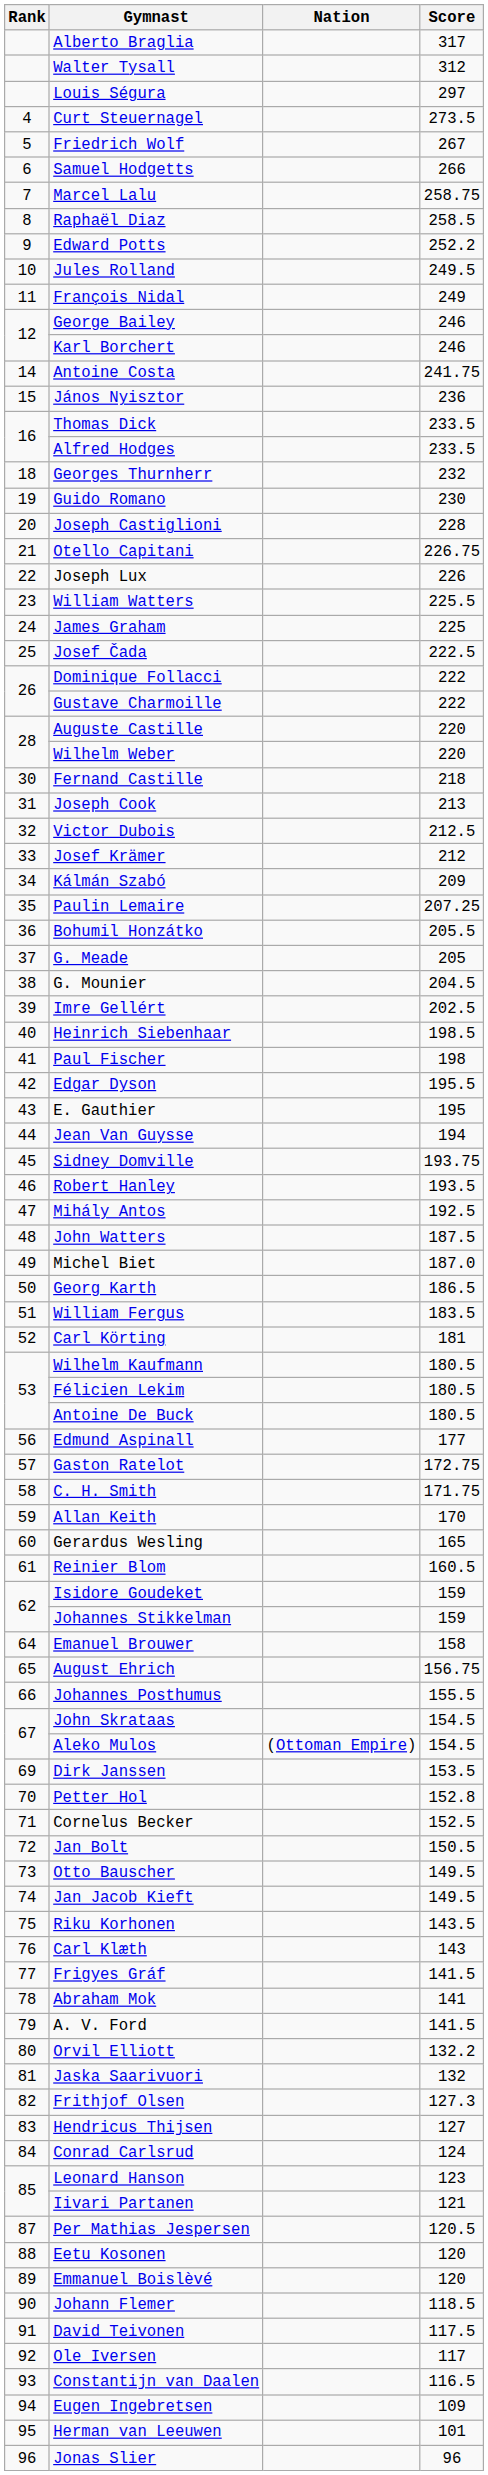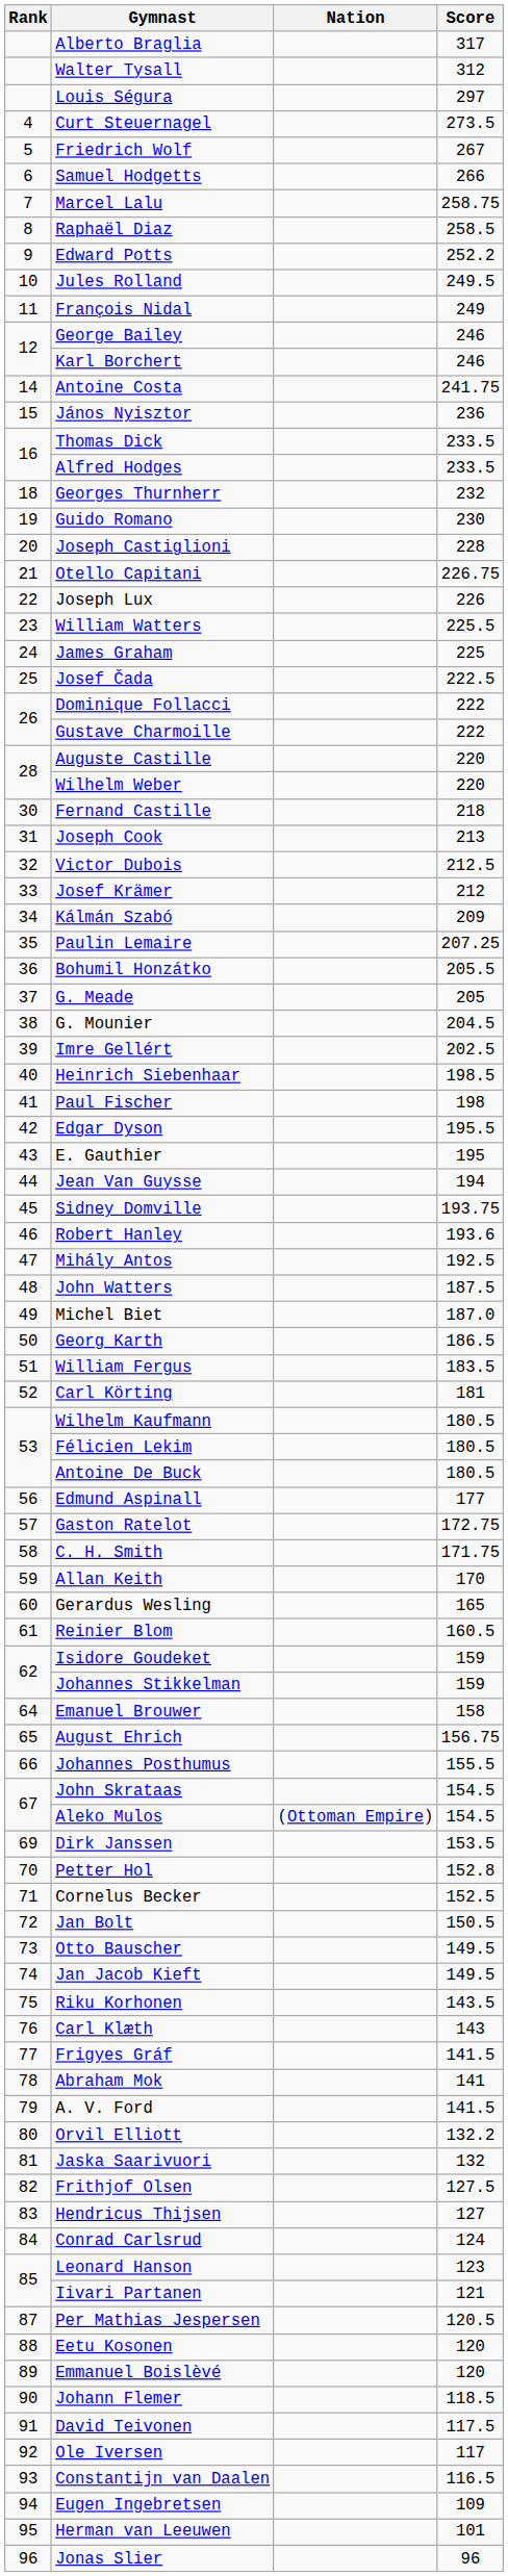 <table class="wikitable sortable" style="text-align:center">
 <tr>
 <th>Rank</th>
 <th>Gymnast</th>
 <th>Nation</th>
 <th>Score</th>
 </tr>
 <tr>
 <td></td>
 <td align=left><a href='#'>Alberto Braglia</a></td>
 <td align=left></td>
 <td>317</td>
 </tr>
 <tr>
 <td></td>
 <td align=left><a href='#'>Walter Tysall</a></td>
 <td align=left></td>
 <td>312</td>
 </tr>
 <tr>
 <td></td>
 <td align=left><a href='#'>Louis Ségura</a></td>
 <td align=left></td>
 <td>297</td>
 </tr>
 <tr>
 <td>4</td>
 <td align=left><a href='#'>Curt Steuernagel</a></td>
 <td align=left></td>
 <td>273.5</td>
 </tr>
 <tr>
 <td>5</td>
 <td align=left><a href='#'>Friedrich Wolf</a></td>
 <td align=left></td>
 <td>267</td>
 </tr>
 <tr>
 <td>6</td>
 <td align=left><a href='#'>Samuel Hodgetts</a></td>
 <td align=left></td>
 <td>266</td>
 </tr>
 <tr>
 <td>7</td>
 <td align=left><a href='#'>Marcel Lalu</a></td>
 <td align=left></td>
 <td>258.75</td>
 </tr>
 <tr>
 <td>8</td>
 <td align=left><a href='#'>Raphaël Diaz</a></td>
 <td align=left></td>
 <td>258.5</td>
 </tr>
 <tr>
 <td>9</td>
 <td align=left><a href='#'>Edward Potts</a></td>
 <td align=left></td>
 <td>252.2</td>
 </tr>
 <tr>
 <td>10</td>
 <td align=left><a href='#'>Jules Rolland</a></td>
 <td align=left></td>
 <td>249.5</td>
 </tr>
 <tr>
 <td>11</td>
 <td align=left><a href='#'>François Nidal</a></td>
 <td align=left></td>
 <td>249</td>
 </tr>
 <tr>
 <td rowspan=2>12</td>
 <td align=left><a href='#'>George Bailey</a></td>
 <td align=left></td>
 <td>246</td>
 </tr>
 <tr>
 <td align=left><a href='#'>Karl Borchert</a></td>
 <td align=left></td>
 <td>246</td>
 </tr>
 <tr>
 <td>14</td>
 <td align=left><a href='#'>Antoine Costa</a></td>
 <td align=left></td>
 <td>241.75</td>
 </tr>
 <tr>
 <td>15</td>
 <td align=left><a href='#'>János Nyisztor</a></td>
 <td align=left></td>
 <td>236</td>
 </tr>
 <tr>
 <td rowspan=2>16</td>
 <td align=left><a href='#'>Thomas Dick</a></td>
 <td align=left></td>
 <td>233.5</td>
 </tr>
 <tr>
 <td align=left><a href='#'>Alfred Hodges</a></td>
 <td align=left></td>
 <td>233.5</td>
 </tr>
 <tr>
 <td>18</td>
 <td align=left><a href='#'>Georges Thurnherr</a></td>
 <td align=left></td>
 <td>232</td>
 </tr>
 <tr>
 <td>19</td>
 <td align=left><a href='#'>Guido Romano</a></td>
 <td align=left></td>
 <td>230</td>
 </tr>
 <tr>
 <td>20</td>
 <td align=left><a href='#'>Joseph Castiglioni</a></td>
 <td align=left></td>
 <td>228</td>
 </tr>
 <tr>
 <td>21</td>
 <td align=left><a href='#'>Otello Capitani</a></td>
 <td align=left></td>
 <td>226.75</td>
 </tr>
 <tr>
 <td>22</td>
 <td align=left>Joseph Lux</td>
 <td align=left></td>
 <td>226</td>
 </tr>
 <tr>
 <td>23</td>
 <td align=left><a href='#'>William Watters</a></td>
 <td align=left></td>
 <td>225.5</td>
 </tr>
 <tr>
 <td>24</td>
 <td align=left><a href='#'>James Graham</a></td>
 <td align=left></td>
 <td>225</td>
 </tr>
 <tr>
 <td>25</td>
 <td align=left><a href='#'>Josef Čada</a></td>
 <td align=left></td>
 <td>222.5</td>
 </tr>
 <tr>
 <td rowspan=2>26</td>
 <td align=left><a href='#'>Dominique Follacci</a></td>
 <td align=left></td>
 <td>222</td>
 </tr>
 <tr>
 <td align=left><a href='#'>Gustave Charmoille</a></td>
 <td align=left></td>
 <td>222</td>
 </tr>
 <tr>
 <td rowspan=2>28</td>
 <td align=left><a href='#'>Auguste Castille</a></td>
 <td align=left></td>
 <td>220</td>
 </tr>
 <tr>
 <td align=left><a href='#'>Wilhelm Weber</a></td>
 <td align=left></td>
 <td>220</td>
 </tr>
 <tr>
 <td>30</td>
 <td align=left><a href='#'>Fernand Castille</a></td>
 <td align=left></td>
 <td>218</td>
 </tr>
 <tr>
 <td>31</td>
 <td align=left><a href='#'>Joseph Cook</a></td>
 <td align=left></td>
 <td>213</td>
 </tr>
 <tr>
 <td>32</td>
 <td align=left><a href='#'>Victor Dubois</a></td>
 <td align=left></td>
 <td>212.5</td>
 </tr>
 <tr>
 <td>33</td>
 <td align=left><a href='#'>Josef Krämer</a></td>
 <td align=left></td>
 <td>212</td>
 </tr>
 <tr>
 <td>34</td>
 <td align=left><a href='#'>Kálmán Szabó</a></td>
 <td align=left></td>
 <td>209</td>
 </tr>
 <tr>
 <td>35</td>
 <td align=left><a href='#'>Paulin Lemaire</a></td>
 <td align=left></td>
 <td>207.25</td>
 </tr>
 <tr>
 <td>36</td>
 <td align=left><a href='#'>Bohumil Honzátko</a></td>
 <td align=left></td>
 <td>205.5</td>
 </tr>
 <tr>
 <td>37</td>
 <td align=left><a href='#'>G. Meade</a></td>
 <td align=left></td>
 <td>205</td>
 </tr>
 <tr>
 <td>38</td>
 <td align=left>G. Mounier</td>
 <td align=left></td>
 <td>204.5</td>
 </tr>
 <tr>
 <td>39</td>
 <td align=left><a href='#'>Imre Gellért</a></td>
 <td align=left></td>
 <td>202.5</td>
 </tr>
 <tr>
 <td>40</td>
 <td align=left><a href='#'>Heinrich Siebenhaar</a></td>
 <td align=left></td>
 <td>198.5</td>
 </tr>
 <tr>
 <td>41</td>
 <td align=left><a href='#'>Paul Fischer</a></td>
 <td align=left></td>
 <td>198</td>
 </tr>
 <tr>
 <td>42</td>
 <td align=left><a href='#'>Edgar Dyson</a></td>
 <td align=left></td>
 <td>195.5</td>
 </tr>
 <tr>
 <td>43</td>
 <td align=left>E. Gauthier</td>
 <td align=left></td>
 <td>195</td>
 </tr>
 <tr>
 <td>44</td>
 <td align=left><a href='#'>Jean Van Guysse</a></td>
 <td align=left></td>
 <td>194</td>
 </tr>
 <tr>
 <td>45</td>
 <td align=left><a href='#'>Sidney Domville</a></td>
 <td align=left></td>
 <td>193.75</td>
 </tr>
 <tr>
 <td>46</td>
 <td align=left><a href='#'>Robert Hanley</a></td>
 <td align=left></td>
-<td>193.5</td>
+<td>193.6</td>
 </tr>
 <tr>
 <td>47</td>
 <td align=left><a href='#'>Mihály Antos</a></td>
 <td align=left></td>
 <td>192.5</td>
 </tr>
 <tr>
 <td>48</td>
 <td align=left><a href='#'>John Watters</a></td>
 <td align=left></td>
 <td>187.5</td>
 </tr>
 <tr>
 <td>49</td>
 <td align=left>Michel Biet</td>
 <td align=left></td>
 <td>187.0</td>
 </tr>
 <tr>
 <td>50</td>
 <td align=left><a href='#'>Georg Karth</a></td>
 <td align=left></td>
 <td>186.5</td>
 </tr>
 <tr>
 <td>51</td>
 <td align=left><a href='#'>William Fergus</a></td>
 <td align=left></td>
 <td>183.5</td>
 </tr>
 <tr>
 <td>52</td>
 <td align=left><a href='#'>Carl Körting</a></td>
 <td align=left></td>
 <td>181</td>
 </tr>
 <tr>
 <td rowspan=3>53</td>
 <td align=left><a href='#'>Wilhelm Kaufmann</a></td>
 <td align=left></td>
 <td>180.5</td>
 </tr>
 <tr>
 <td align=left><a href='#'>Félicien Lekim</a></td>
 <td align=left></td>
 <td>180.5</td>
 </tr>
 <tr>
 <td align=left><a href='#'>Antoine De Buck</a></td>
 <td align=left></td>
 <td>180.5</td>
 </tr>
 <tr>
 <td>56</td>
 <td align=left><a href='#'>Edmund Aspinall</a></td>
 <td align=left></td>
 <td>177</td>
 </tr>
 <tr>
 <td>57</td>
 <td align=left><a href='#'>Gaston Ratelot</a></td>
 <td align=left></td>
 <td>172.75</td>
 </tr>
 <tr>
 <td>58</td>
 <td align=left><a href='#'>C. H. Smith</a></td>
 <td align=left></td>
 <td>171.75</td>
 </tr>
 <tr>
 <td>59</td>
 <td align=left><a href='#'>Allan Keith</a></td>
 <td align=left></td>
 <td>170</td>
 </tr>
 <tr>
 <td>60</td>
 <td align=left>Gerardus Wesling</td>
 <td align=left></td>
 <td>165</td>
 </tr>
 <tr>
 <td>61</td>
 <td align=left><a href='#'>Reinier Blom</a></td>
 <td align=left></td>
 <td>160.5</td>
 </tr>
 <tr>
 <td rowspan=2>62</td>
 <td align=left><a href='#'>Isidore Goudeket</a></td>
 <td align=left></td>
 <td>159</td>
 </tr>
 <tr>
 <td align=left><a href='#'>Johannes Stikkelman</a></td>
 <td align=left></td>
 <td>159</td>
 </tr>
 <tr>
 <td>64</td>
 <td align=left><a href='#'>Emanuel Brouwer</a></td>
 <td align=left></td>
 <td>158</td>
 </tr>
 <tr>
 <td>65</td>
 <td align=left><a href='#'>August Ehrich</a></td>
 <td align=left></td>
 <td>156.75</td>
 </tr>
 <tr>
 <td>66</td>
 <td align=left><a href='#'>Johannes Posthumus</a></td>
 <td align=left></td>
 <td>155.5</td>
 </tr>
 <tr>
 <td rowspan=2>67</td>
 <td align=left><a href='#'>John Skrataas</a></td>
 <td align=left></td>
 <td>154.5</td>
 </tr>
 <tr>
 <td align=left><a href='#'>Aleko Mulos</a></td>
 <td align=left> (<a href='#'>Ottoman Empire</a>)</td>
 <td>154.5</td>
 </tr>
 <tr>
 <td>69</td>
 <td align=left><a href='#'>Dirk Janssen</a></td>
 <td align=left></td>
 <td>153.5</td>
 </tr>
 <tr>
 <td>70</td>
 <td align=left><a href='#'>Petter Hol</a></td>
 <td align=left></td>
 <td>152.8</td>
 </tr>
 <tr>
 <td>71</td>
 <td align=left>Cornelus Becker</td>
 <td align=left></td>
 <td>152.5</td>
 </tr>
 <tr>
 <td>72</td>
 <td align=left><a href='#'>Jan Bolt</a></td>
 <td align=left></td>
 <td>150.5</td>
 </tr>
 <tr>
 <td>73</td>
 <td align=left><a href='#'>Otto Bauscher</a></td>
 <td align=left></td>
 <td>149.5</td>
 </tr>
 <tr>
 <td>74</td>
 <td align=left><a href='#'>Jan Jacob Kieft</a></td>
 <td align=left></td>
 <td>149.5</td>
 </tr>
 <tr>
 <td>75</td>
 <td align=left><a href='#'>Riku Korhonen</a></td>
 <td align=left></td>
 <td>143.5</td>
 </tr>
 <tr>
 <td>76</td>
 <td align=left><a href='#'>Carl Klæth</a></td>
 <td align=left></td>
 <td>143</td>
 </tr>
 <tr>
 <td>77</td>
 <td align=left><a href='#'>Frigyes Gráf</a></td>
 <td align=left></td>
 <td>141.5</td>
 </tr>
 <tr>
 <td>78</td>
 <td align=left><a href='#'>Abraham Mok</a></td>
 <td align=left></td>
 <td>141</td>
 </tr>
 <tr>
 <td>79</td>
 <td align=left>A. V. Ford</td>
 <td align=left></td>
 <td>141.5</td>
 </tr>
 <tr>
 <td>80</td>
 <td align=left><a href='#'>Orvil Elliott</a></td>
 <td align=left></td>
 <td>132.2</td>
 </tr>
 <tr>
 <td>81</td>
 <td align=left><a href='#'>Jaska Saarivuori</a></td>
 <td align=left></td>
 <td>132</td>
 </tr>
 <tr>
 <td>82</td>
 <td align=left><a href='#'>Frithjof Olsen</a></td>
 <td align=left></td>
-<td>127.3</td>
+<td>127.5</td>
 </tr>
 <tr>
 <td>83</td>
 <td align=left><a href='#'>Hendricus Thijsen</a></td>
 <td align=left></td>
 <td>127</td>
 </tr>
 <tr>
 <td>84</td>
 <td align=left><a href='#'>Conrad Carlsrud</a></td>
 <td align=left></td>
 <td>124</td>
 </tr>
 <tr>
 <td rowspan=2>85</td>
 <td align=left><a href='#'>Leonard Hanson</a></td>
 <td align=left></td>
 <td>123</td>
 </tr>
 <tr>
 <td align=left><a href='#'>Iivari Partanen</a></td>
 <td align=left></td>
 <td>121</td>
 </tr>
 <tr>
 <td>87</td>
 <td align=left><a href='#'>Per Mathias Jespersen</a></td>
 <td align=left></td>
 <td>120.5</td>
 </tr>
 <tr>
 <td>88</td>
 <td align=left><a href='#'>Eetu Kosonen</a></td>
 <td align=left></td>
 <td>120</td>
 </tr>
 <tr>
 <td>89</td>
 <td align=left><a href='#'>Emmanuel Boislèvé</a></td>
 <td align=left></td>
 <td>120</td>
 </tr>
 <tr>
 <td>90</td>
 <td align=left><a href='#'>Johann Flemer</a></td>
 <td align=left></td>
 <td>118.5</td>
 </tr>
 <tr>
 <td>91</td>
 <td align=left><a href='#'>David Teivonen</a></td>
 <td align=left></td>
 <td>117.5</td>
 </tr>
 <tr>
 <td>92</td>
 <td align=left><a href='#'>Ole Iversen</a></td>
 <td align=left></td>
 <td>117</td>
 </tr>
 <tr>
 <td>93</td>
 <td align=left><a href='#'>Constantijn van Daalen</a></td>
 <td align=left></td>
 <td>116.5</td>
 </tr>
 <tr>
 <td>94</td>
 <td align=left><a href='#'>Eugen Ingebretsen</a></td>
 <td align=left></td>
 <td>109</td>
 </tr>
 <tr>
 <td>95</td>
 <td align=left><a href='#'>Herman van Leeuwen</a></td>
 <td align=left></td>
 <td>101</td>
 </tr>
 <tr>
 <td>96</td>
 <td align=left><a href='#'>Jonas Slier</a></td>
 <td align=left></td>
 <td>96</td>
 </tr>
 </table>
